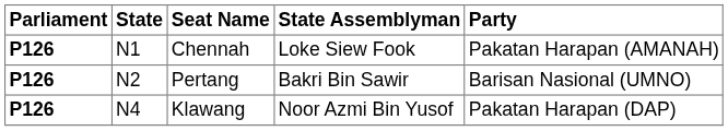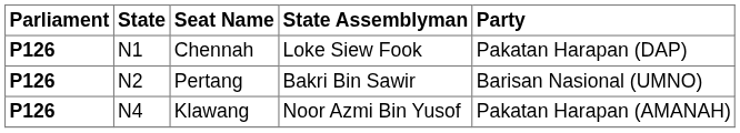 <table class="toccolours sortable" border="1" cellpadding="3" style="border-collapse:collapse; text-align: left;">
 <tr>
 <th align="center">Parliament</th>
 <th>State</th>
 <th>Seat Name</th>
 <th>State Assemblyman</th>
 <th>Party</th>
 </tr>
 <tr>
 <th align="left">P126</th>
 <td>N1</td>
 <td>Chennah</td>
 <td>Loke Siew Fook</td>
-<td>Pakatan Harapan (AMANAH)</td>
+<td>Pakatan Harapan (DAP)</td>
 </tr>
 <tr>
 <th align="left">P126</th>
 <td>N2</td>
 <td>Pertang</td>
 <td>Bakri Bin Sawir</td>
 <td>Barisan Nasional (UMNO)</td>
 </tr>
 <tr>
 <th align="left">P126</th>
 <td>N4</td>
 <td>Klawang</td>
 <td>Noor Azmi Bin Yusof</td>
-<td>Pakatan Harapan (DAP)</td>
+<td>Pakatan Harapan (AMANAH)</td>
 </tr>
 <tr>
 </tr>
 </table>
